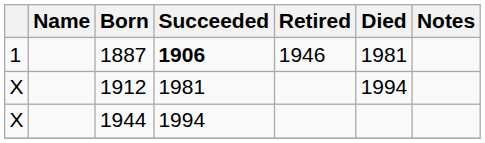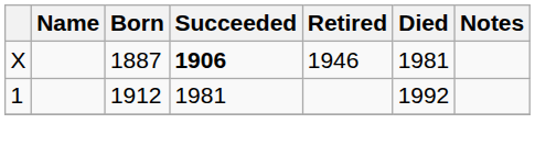 <table class=wikitable>
 <tr>
 <th></th>
 <th>Name</th>
 <th>Born</th>
 <th>Succeeded</th>
 <th>Retired</th>
 <th>Died</th>
 <th>Notes</th>
 </tr>
 <tr>
-<td>1</td>
+<td>X</td>
 <td></td>
 <td>1887</td>
 <td><strong>1906</strong></td>
 <td>1946</td>
 <td>1981</td>
 <td></td>
 </tr>
 <tr>
-<td>X</td>
+<td>1</td>
 <td></td>
 <td>1912</td>
 <td>1981</td>
 <td></td>
-<td>1994</td>
-<td></td>
-</tr>
-<tr>
-<td>X</td>
-<td></td>
-<td>1944</td>
-<td>1994</td>
-<td></td>
-<td></td>
+<td>1992</td>
 <td></td>
 </tr>
 <tr>
 </tr>
 </table>
